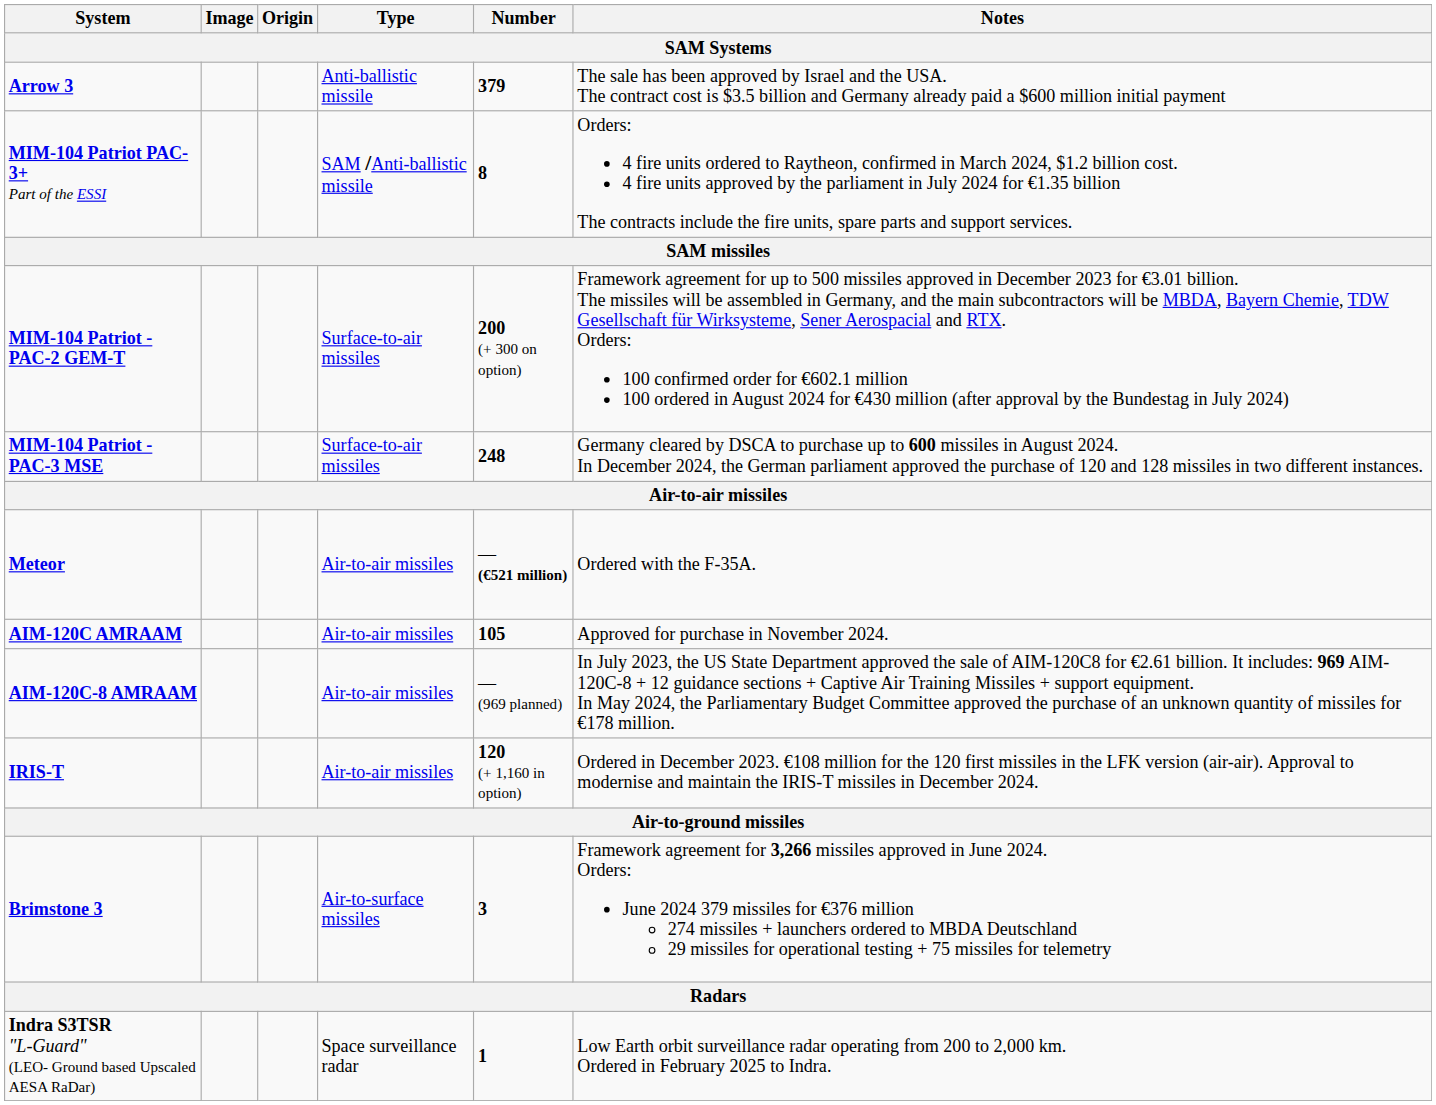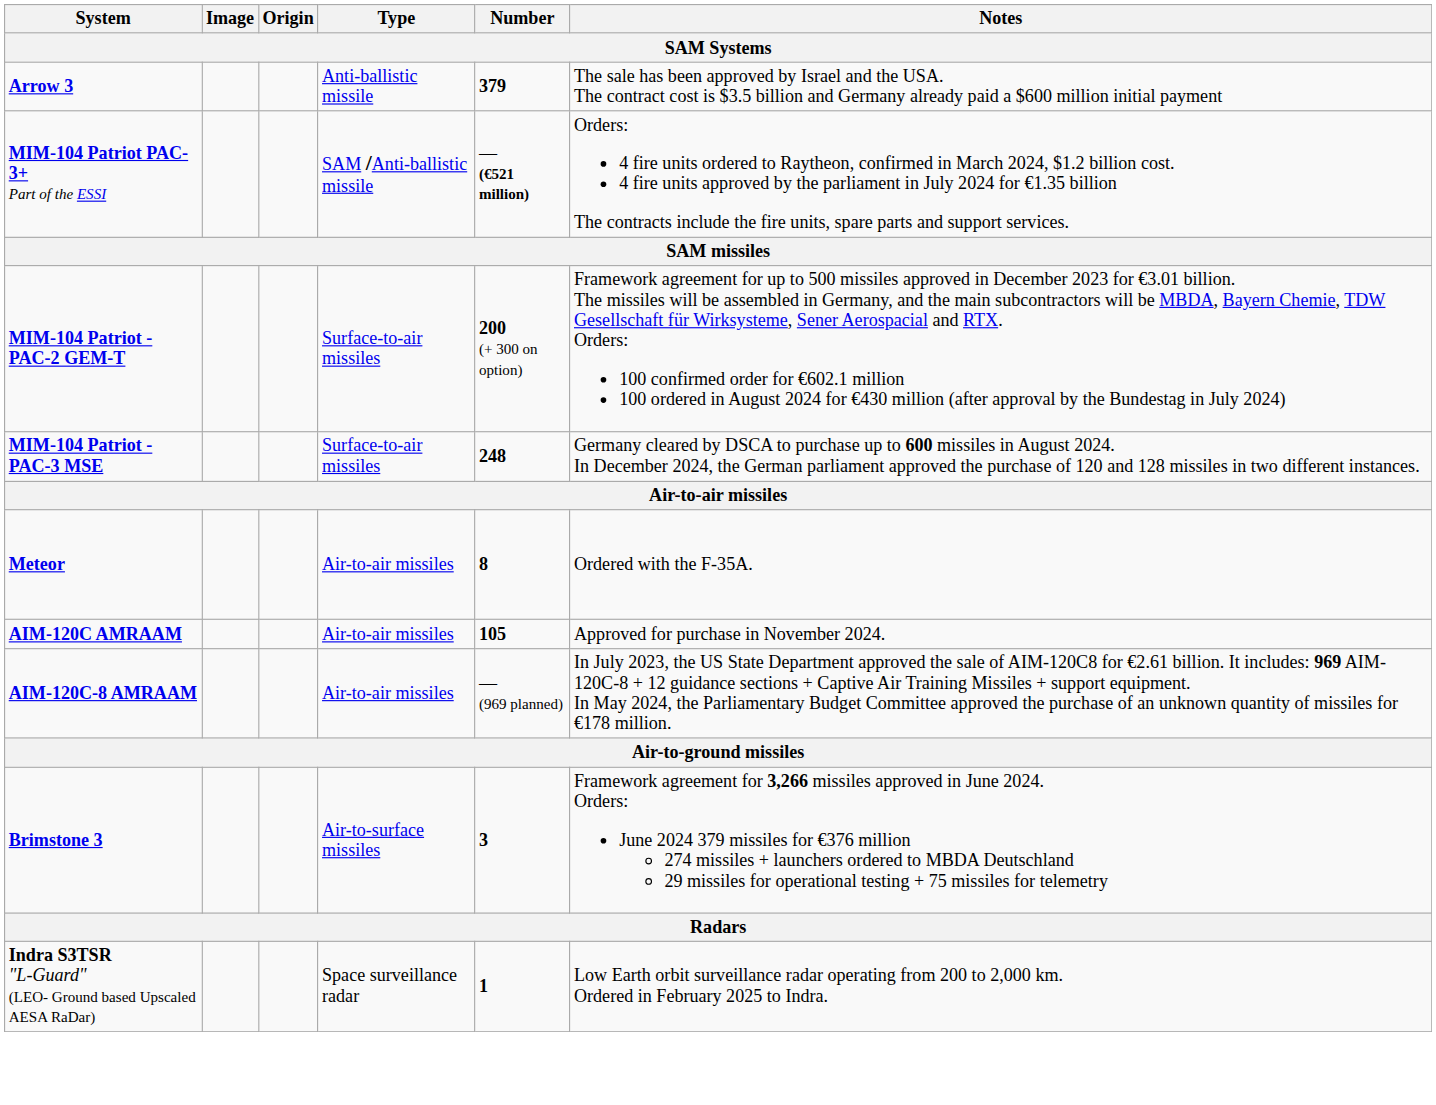 <table class="wikitable" style="width:100%;">
 <tr>
 <th>System</th>
 <th>Image</th>
 <th>Origin</th>
 <th>Type</th>
 <th>Number</th>
 <th>Notes</th>
 </tr>
 <tr>
 <th colspan="6">SAM Systems</th>
 </tr>
 <tr>
 <td><strong><a href='#'>Arrow 3</a></strong></td>
 <td></td>
 <td><small></small></td>
 <td><a href='#'>Anti-ballistic missile</a></td>
 <td><strong>379</strong></td>
 <td>The sale has been approved by Israel and the USA.<br>The contract cost is $3.5 billion and Germany already paid a $600 million initial payment</td>
 </tr>
 <tr>
 <td><strong><a href='#'>MIM-104 Patriot PAC-3+</a></strong><br><small><em>Part of the <a href='#'>ESSI</a></em></small></td>
 <td></td>
 <td><small></small><br><small></small></td>
 <td><a href='#'>SAM</a> <big><strong>/</strong></big><a href='#'>Anti-ballistic missile</a></td>
-<td><strong>8</strong></td>
+<td>—<br><small><strong>(€521 million)</strong></small></td>
 <td>Orders:<br><ul><li>4 fire units ordered to Raytheon, confirmed in March 2024, $1.2 billion cost.</li><li>4 fire units approved by the parliament in July 2024 for €1.35 billion</li></ul>The contracts include the fire units, spare parts and support services.</td>
 </tr>
 <tr>
 <th colspan="6">SAM missiles</th>
 </tr>
 <tr>
 <td><a href='#'><strong>MIM-104 Patriot -</strong> <strong>PAC-2 GEM-T</strong></a></td>
 <td></td>
 <td><small></small></td>
 <td><a href='#'>Surface-to-air missiles</a></td>
 <td><strong>200</strong><br><small>(+ 300 on option)</small></td>
 <td>Framework agreement for up to 500 missiles approved in December 2023 for €3.01 billion.<br>The missiles will be assembled in Germany, and the main subcontractors will be <a href='#'>MBDA</a>, <a href='#'>Bayern Chemie</a>, <a href='#'>TDW Gesellschaft für Wirksysteme</a>, <a href='#'>Sener Aerospacial</a> and <a href='#'>RTX</a>.<br>Orders:<ul><li>100 confirmed order for €602.1 million</li><li>100 ordered in August 2024 for €430 million (after approval by the Bundestag in July 2024)</li></ul></td>
 </tr>
 <tr>
 <td><a href='#'><strong>MIM-104 Patriot -</strong> <strong>PAC-3 MSE</strong></a></td>
 <td></td>
 <td><small></small></td>
 <td><a href='#'>Surface-to-air missiles</a></td>
 <td><strong>248</strong></td>
 <td>Germany cleared by DSCA to purchase up to <strong>600</strong> missiles in August 2024.<br>In December 2024, the German parliament approved the purchase of 120 and 128 missiles in two different instances.</td>
 </tr>
 <tr>
 <th colspan="6">Air-to-air missiles</th>
 </tr>
 <tr>
 <td><a href='#'><strong>Meteor</strong></a></td>
 <td></td>
 <td><small></small><br><small></small><br><small></small><br><small></small><br><small></small><br><small></small></td>
 <td><a href='#'>Air-to-air missiles</a></td>
-<td>—<br><small><strong>(€521 million)</strong></small></td>
+<td><strong>8</strong></td>
 <td>Ordered with the F-35A.</td>
 </tr>
 <tr>
 <td><a href='#'><strong>AIM-120C AMRAAM</strong></a></td>
 <td></td>
 <td><small></small></td>
 <td><a href='#'>Air-to-air missiles</a></td>
 <td><strong>105</strong></td>
 <td>Approved for purchase in November 2024.</td>
 </tr>
 <tr>
 <td><a href='#'><strong>AIM-120C-8 AMRAAM</strong></a></td>
 <td></td>
 <td><small></small></td>
 <td><a href='#'>Air-to-air missiles</a></td>
 <td>—<br><small>(969 planned)</small></td>
 <td>In July 2023, the US State Department approved the sale of AIM-120C8 for €2.61 billion. It includes: <strong>969</strong> AIM-120C-8 + 12 guidance sections + Captive Air Training Missiles + support equipment.<br>In May 2024, the Parliamentary Budget Committee approved the purchase of an unknown quantity of missiles for €178 million.</td>
-</tr>
-<tr>
-<td><strong><a href='#'>IRIS-T</a></strong></td>
-<td></td>
-<td><small></small></td>
-<td><a href='#'>Air-to-air missiles</a></td>
-<td><strong>120</strong><br><small>(+ 1,160 in option)</small></td>
-<td>Ordered in December 2023. €108 million for the 120 first missiles in the LFK version (air-air). Approval to modernise and maintain the IRIS-T missiles in December 2024.</td>
 </tr>
 <tr>
 <th colspan="6">Air-to-ground missiles</th>
 </tr>
 <tr>
 <td><a href='#'><strong>Brimstone 3</strong></a></td>
 <td></td>
 <td><small></small></td>
 <td><a href='#'>Air-to-surface missiles</a></td>
 <td><strong>3</strong></td>
 <td>Framework agreement for <strong>3,266</strong> missiles approved in June 2024.<br>Orders:<ul><li>June 2024 379 missiles for €376 million<ul><li>274 missiles + launchers ordered to MBDA Deutschland</li><li>29 missiles for operational testing + 75 missiles for telemetry</li></ul></li></ul></td>
 </tr>
 <tr>
 <th colspan="6">Radars</th>
 </tr>
 <tr>
 <td><strong>Indra S3TSR</strong><br><em>"L-Guard"</em><br><small>(LEO- Ground based Upscaled AESA RaDar)</small></td>
 <td></td>
 <td><small></small></td>
 <td>Space surveillance radar</td>
 <td><strong>1</strong></td>
 <td>Low Earth orbit surveillance radar operating from 200 to 2,000 km.<br>Ordered in February 2025 to Indra.</td>
 </tr>
 </table>
